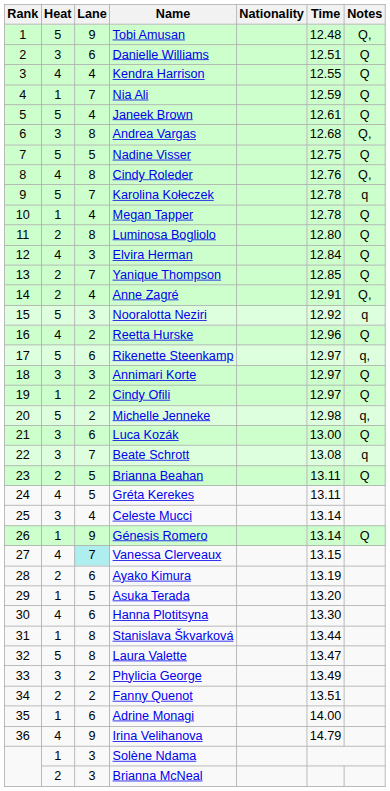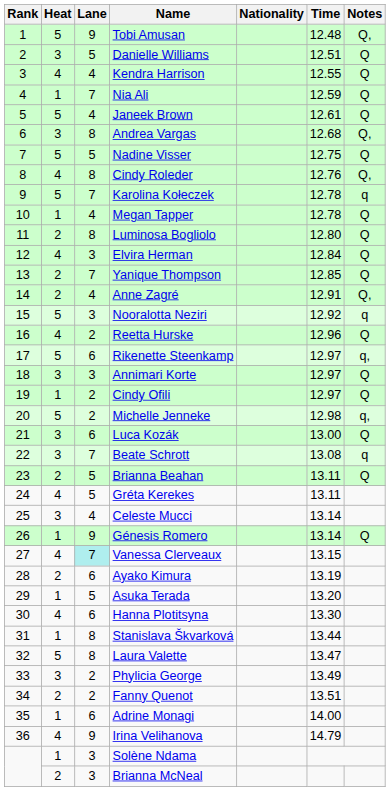 <table class="wikitable sortable" style="text-align:center">
 <tr>
 <th>Rank</th>
 <th>Heat</th>
 <th>Lane</th>
 <th>Name</th>
 <th>Nationality</th>
 <th>Time</th>
 <th>Notes</th>
 </tr>
 <tr bgcolor=ccffcc>
 <td>1</td>
 <td>5</td>
 <td>9</td>
 <td align=left><a href='#'>Tobi Amusan</a></td>
 <td align=left></td>
 <td>12.48</td>
 <td>Q, </td>
 </tr>
 <tr bgcolor=ccffcc>
 <td>2</td>
 <td>3</td>
-<td>6</td>
+<td>5</td>
 <td align=left><a href='#'>Danielle Williams</a></td>
 <td align=left></td>
 <td>12.51</td>
 <td>Q</td>
 </tr>
 <tr bgcolor=ccffcc>
 <td>3</td>
 <td>4</td>
 <td>4</td>
 <td align=left><a href='#'>Kendra Harrison</a></td>
 <td align=left></td>
 <td>12.55</td>
 <td>Q</td>
 </tr>
 <tr bgcolor=ccffcc>
 <td>4</td>
 <td>1</td>
 <td>7</td>
 <td align=left><a href='#'>Nia Ali</a></td>
 <td align=left></td>
 <td>12.59</td>
 <td>Q</td>
 </tr>
 <tr bgcolor=ccffcc>
 <td>5</td>
 <td>5</td>
 <td>4</td>
 <td align=left><a href='#'>Janeek Brown</a></td>
 <td align=left></td>
 <td>12.61</td>
 <td>Q</td>
 </tr>
 <tr bgcolor=ccffcc>
 <td>6</td>
 <td>3</td>
 <td>8</td>
 <td align=left><a href='#'>Andrea Vargas</a></td>
 <td align=left></td>
 <td>12.68</td>
 <td>Q, <strong></strong></td>
 </tr>
 <tr bgcolor=ccffcc>
 <td>7</td>
 <td>5</td>
 <td>5</td>
 <td align=left><a href='#'>Nadine Visser</a></td>
 <td align=left></td>
 <td>12.75</td>
 <td>Q</td>
 </tr>
 <tr bgcolor=ccffcc>
 <td>8</td>
 <td>4</td>
 <td>8</td>
 <td align=left><a href='#'>Cindy Roleder</a></td>
 <td align=left></td>
 <td>12.76</td>
 <td>Q, </td>
 </tr>
 <tr bgcolor=ccffcc>
 <td>9</td>
 <td>5</td>
 <td>7</td>
 <td align=left><a href='#'>Karolina Kołeczek</a></td>
 <td align=left></td>
 <td>12.78</td>
 <td>q</td>
 </tr>
 <tr bgcolor=ccffcc>
 <td>10</td>
 <td>1</td>
 <td>4</td>
 <td align=left><a href='#'>Megan Tapper</a></td>
 <td align=left></td>
 <td>12.78</td>
 <td>Q</td>
 </tr>
 <tr bgcolor=ccffcc>
 <td>11</td>
 <td>2</td>
 <td>8</td>
 <td align=left><a href='#'>Luminosa Bogliolo</a></td>
 <td align=left></td>
 <td>12.80</td>
 <td>Q</td>
 </tr>
 <tr bgcolor=ccffcc>
 <td>12</td>
 <td>4</td>
 <td>3</td>
 <td align=left><a href='#'>Elvira Herman</a></td>
 <td align=left></td>
 <td>12.84</td>
 <td>Q</td>
 </tr>
 <tr bgcolor=ccffcc>
 <td>13</td>
 <td>2</td>
 <td>7</td>
 <td align=left><a href='#'>Yanique Thompson</a></td>
 <td align=left></td>
 <td>12.85</td>
 <td>Q</td>
 </tr>
 <tr bgcolor=ccffcc>
 <td>14</td>
 <td>2</td>
 <td>4</td>
 <td align=left><a href='#'>Anne Zagré</a></td>
 <td align=left></td>
 <td>12.91</td>
 <td>Q, </td>
 </tr>
 <tr bgcolor=ddffdd>
 <td>15</td>
 <td>5</td>
 <td>3</td>
 <td align=left><a href='#'>Nooralotta Neziri</a></td>
 <td align=left></td>
 <td>12.92</td>
 <td>q</td>
 </tr>
 <tr bgcolor=ccffcc>
 <td>16</td>
 <td>4</td>
 <td>2</td>
 <td align=left><a href='#'>Reetta Hurske</a></td>
 <td align=left></td>
 <td>12.96</td>
 <td>Q</td>
 </tr>
 <tr bgcolor=ddffdd>
 <td>17</td>
 <td>5</td>
 <td>6</td>
 <td align=left><a href='#'>Rikenette Steenkamp</a></td>
 <td align=left></td>
 <td>12.97</td>
 <td>q, </td>
 </tr>
 <tr bgcolor=ccffcc>
 <td>18</td>
 <td>3</td>
 <td>3</td>
 <td align=left><a href='#'>Annimari Korte</a></td>
 <td align=left></td>
 <td>12.97</td>
 <td>Q</td>
 </tr>
 <tr bgcolor=ccffcc>
 <td>19</td>
 <td>1</td>
 <td>2</td>
 <td align=left><a href='#'>Cindy Ofili</a></td>
 <td align=left></td>
 <td>12.97</td>
 <td>Q</td>
 </tr>
 <tr bgcolor=ddffdd>
 <td>20</td>
 <td>5</td>
 <td>2</td>
 <td align=left><a href='#'>Michelle Jenneke</a></td>
 <td align=left></td>
 <td>12.98</td>
 <td>q, </td>
 </tr>
 <tr bgcolor=ccffcc>
 <td>21</td>
 <td>3</td>
 <td>6</td>
 <td align=left><a href='#'>Luca Kozák</a></td>
 <td align=left></td>
 <td>13.00</td>
 <td>Q</td>
 </tr>
 <tr bgcolor=ddffdd>
 <td>22</td>
 <td>3</td>
 <td>7</td>
 <td align=left><a href='#'>Beate Schrott</a></td>
 <td align=left></td>
 <td>13.08</td>
 <td>q</td>
 </tr>
 <tr bgcolor=ccffcc>
 <td>23</td>
 <td>2</td>
 <td>5</td>
 <td align=left><a href='#'>Brianna Beahan</a></td>
 <td align=left></td>
 <td>13.11</td>
 <td>Q</td>
 </tr>
 <tr>
 <td>24</td>
 <td>4</td>
 <td>5</td>
 <td align=left><a href='#'>Gréta Kerekes</a></td>
 <td align=left></td>
 <td>13.11</td>
 <td></td>
 </tr>
 <tr>
 <td>25</td>
 <td>3</td>
 <td>4</td>
 <td align=left><a href='#'>Celeste Mucci</a></td>
 <td align=left></td>
 <td>13.14</td>
 <td></td>
 </tr>
 <tr bgcolor=ccffcc>
 <td>26</td>
 <td>1</td>
 <td>9</td>
 <td align=left><a href='#'>Génesis Romero</a></td>
 <td align=left></td>
 <td>13.14</td>
 <td>Q</td>
 </tr>
 <tr>
 <td>27</td>
 <td>4</td>
 <td style="background: paleturquoise;">7</td>
 <td align=left><a href='#'>Vanessa Clerveaux</a></td>
 <td align=left></td>
 <td>13.15</td>
 <td></td>
 </tr>
 <tr>
 <td>28</td>
 <td>2</td>
 <td>6</td>
 <td align=left><a href='#'>Ayako Kimura</a></td>
 <td align=left></td>
 <td>13.19</td>
 <td></td>
 </tr>
 <tr>
 <td>29</td>
 <td>1</td>
 <td>5</td>
 <td align=left><a href='#'>Asuka Terada</a></td>
 <td align=left></td>
 <td>13.20</td>
 <td></td>
 </tr>
 <tr>
 <td>30</td>
 <td>4</td>
 <td>6</td>
 <td align=left><a href='#'>Hanna Plotitsyna</a></td>
 <td align=left></td>
 <td>13.30</td>
 <td></td>
 </tr>
 <tr>
 <td>31</td>
 <td>1</td>
 <td>8</td>
 <td align=left><a href='#'>Stanislava Škvarková</a></td>
 <td align=left></td>
 <td>13.44</td>
 <td></td>
 </tr>
 <tr>
 <td>32</td>
 <td>5</td>
 <td>8</td>
 <td align=left><a href='#'>Laura Valette</a></td>
 <td align=left></td>
 <td>13.47</td>
 <td></td>
 </tr>
 <tr>
 <td>33</td>
 <td>3</td>
 <td>2</td>
 <td align=left><a href='#'>Phylicia George</a></td>
 <td align=left></td>
 <td>13.49</td>
 <td></td>
 </tr>
 <tr>
 <td>34</td>
 <td>2</td>
 <td>2</td>
 <td align=left><a href='#'>Fanny Quenot</a></td>
 <td align=left></td>
 <td>13.51</td>
 <td></td>
 </tr>
 <tr>
 <td>35</td>
 <td>1</td>
 <td>6</td>
 <td align=left><a href='#'>Adrine Monagi</a></td>
 <td align=left></td>
 <td>14.00</td>
 <td></td>
 </tr>
 <tr>
 <td>36</td>
 <td>4</td>
 <td>9</td>
 <td align=left><a href='#'>Irina Velihanova</a></td>
 <td align=left></td>
 <td>14.79</td>
 <td></td>
 </tr>
 <tr>
 <td rowspan=2></td>
 <td>1</td>
 <td>3</td>
 <td align=left><a href='#'>Solène Ndama</a></td>
 <td align=left></td>
 <td colspan=2></td>
 </tr>
 <tr>
 <td>2</td>
 <td>3</td>
 <td align=left><a href='#'>Brianna McNeal</a></td>
 <td align=left></td>
 <td></td>
 <td></td>
 </tr>
 </table>
